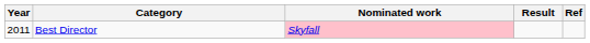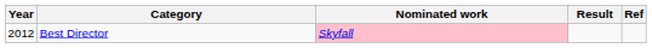 <table class="wikitable sortable">
 <tr>
 <th scope="col" style="width:1em;">Year</th>
 <th scope="col" style="width:40em;">Category</th>
 <th scope="col" style="width:35em;">Nominated work</th>
 <th scope="col" style="width:5em;">Result</th>
 <th scope="col" style="width:1em;" class="unsortable">Ref</th>
 </tr>
 <tr>
-<td>2011</td>
+<td>2012</td>
 <td><a href='#'>Best Director</a></td>
 <td style="background: pink;"><em><a href='#'>Skyfall</a></em></td>
 <td></td>
 <td></td>
 </tr>
 </table>
